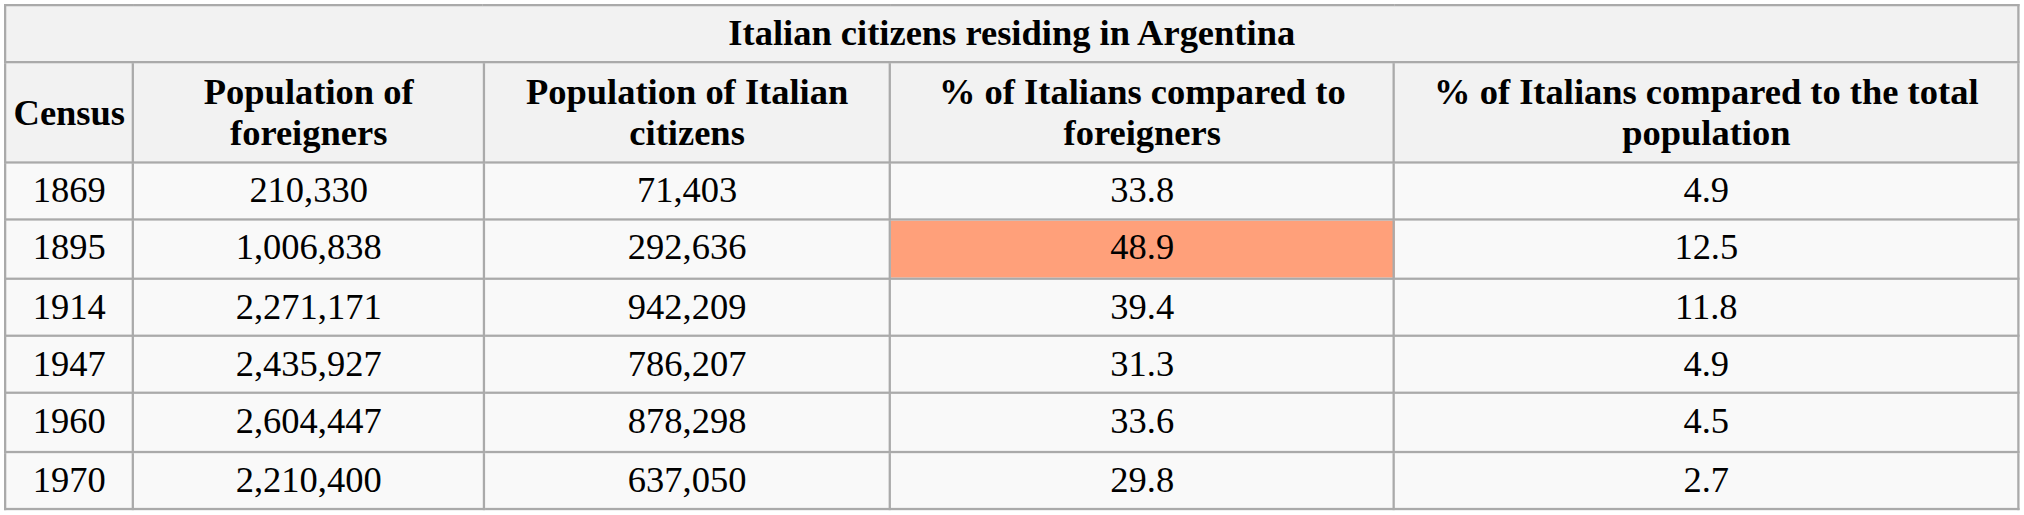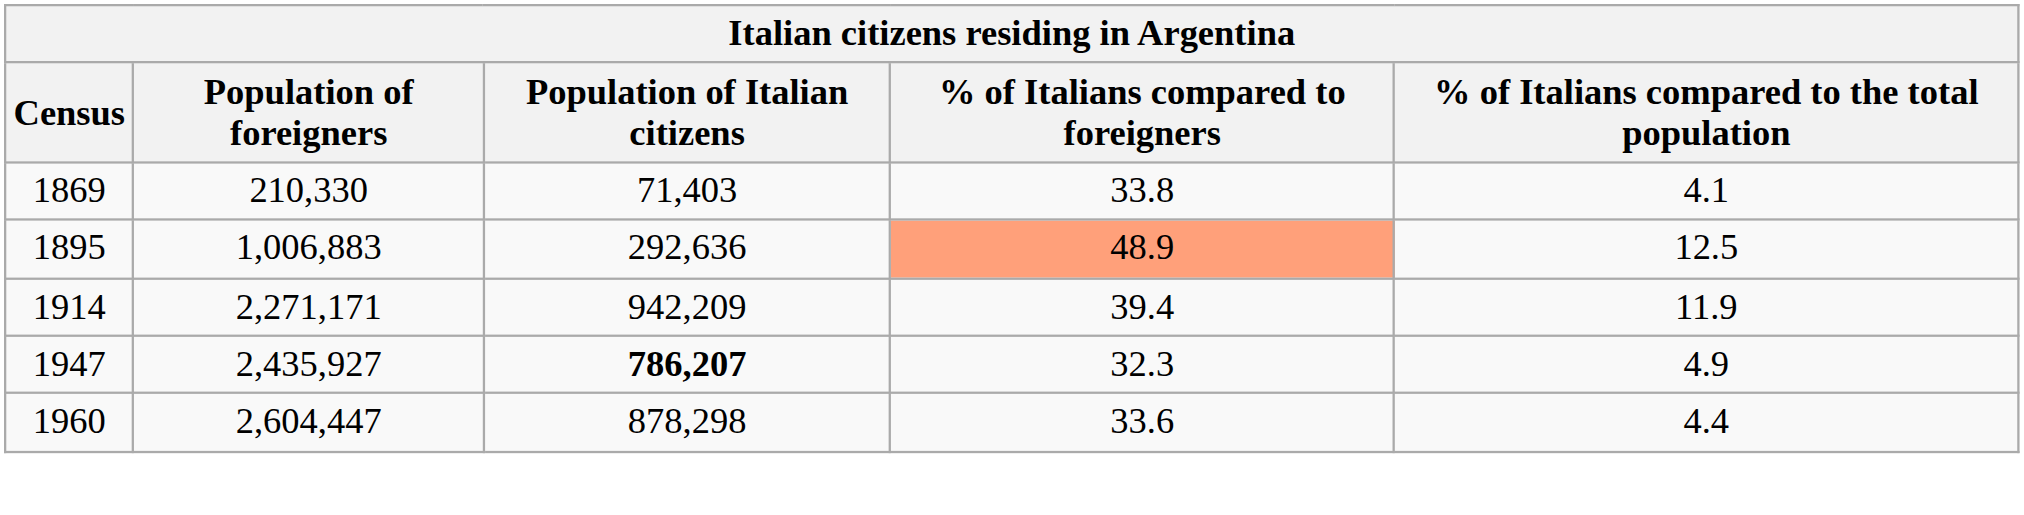 <table class="wikitable" style="text-align:center; margin:0 auto;">
 <tr>
 <th colspan=5>Italian citizens residing in Argentina</th>
 </tr>
 <tr>
 <th>Census</th>
 <th>Population of foreigners</th>
 <th>Population of Italian citizens</th>
 <th>% of Italians compared to foreigners</th>
 <th>% of Italians compared to the total population</th>
 </tr>
 <tr>
 <td>1869</td>
 <td>210,330</td>
 <td>71,403</td>
 <td>33.8</td>
-<td>4.9</td>
+<td>4.1</td>
 </tr>
 <tr>
 <td>1895</td>
-<td>1,006,838</td>
+<td>1,006,883</td>
 <td>292,636</td>
 <td style="background: lightsalmon;">48.9</td>
 <td>12.5</td>
 </tr>
 <tr>
 <td>1914</td>
 <td>2,271,171</td>
 <td>942,209</td>
 <td>39.4</td>
-<td>11.8</td>
+<td>11.9</td>
 </tr>
 <tr>
 <td>1947</td>
 <td>2,435,927</td>
-<td>786,207</td>
-<td>31.3</td>
+<td><strong>786,207</strong></td>
+<td>32.3</td>
 <td>4.9</td>
 </tr>
 <tr>
 <td>1960</td>
 <td>2,604,447</td>
 <td>878,298</td>
 <td>33.6</td>
-<td>4.5</td>
-</tr>
-<tr>
-<td>1970</td>
-<td>2,210,400</td>
-<td>637,050</td>
-<td>29.8</td>
-<td>2.7</td>
+<td>4.4</td>
 </tr>
 </table>
